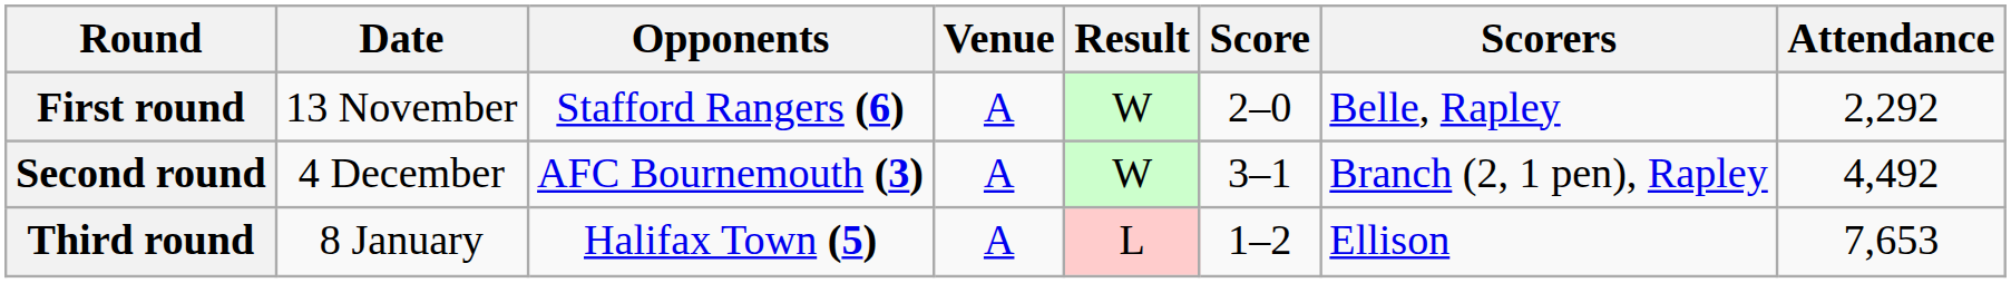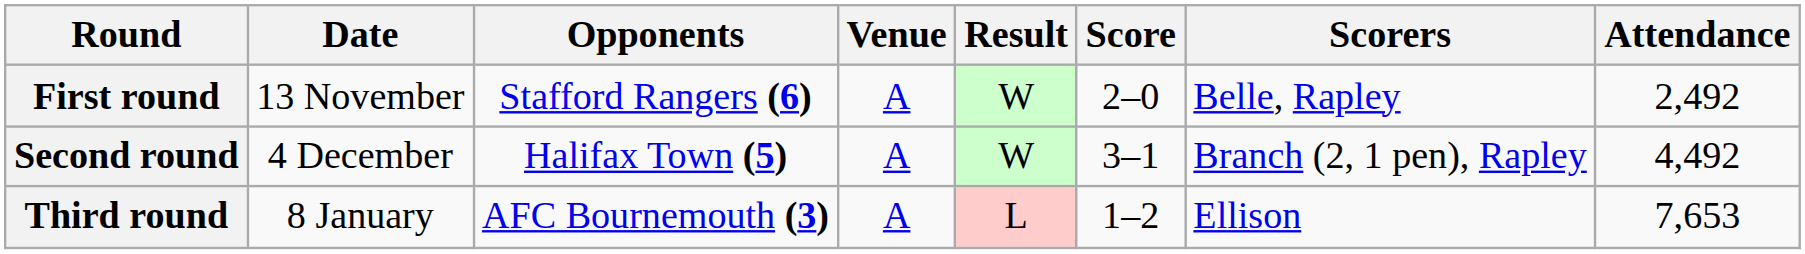 <table class="wikitable" style="text-align:center">
 <tr>
 <th>Round</th>
 <th>Date</th>
 <th>Opponents</th>
 <th>Venue</th>
 <th>Result</th>
 <th>Score</th>
 <th>Scorers</th>
 <th>Attendance</th>
 </tr>
 <tr>
 <th>First round</th>
 <td>13 November</td>
 <td><a href='#'>Stafford Rangers</a> <strong>(<a href='#'>6</a>)</strong></td>
 <td><a href='#'>A</a></td>
 <td style="background-color:#CCFFCC">W</td>
 <td>2–0</td>
 <td align="left"><a href='#'>Belle</a>, <a href='#'>Rapley</a></td>
-<td>2,292</td>
+<td>2,492</td>
 </tr>
 <tr>
 <th>Second round</th>
 <td>4 December</td>
-<td><a href='#'>AFC Bournemouth</a> <strong>(<a href='#'>3</a>)</strong></td>
+<td><a href='#'>Halifax Town</a> <strong>(<a href='#'>5</a>)</strong></td>
 <td><a href='#'>A</a></td>
 <td style="background-color:#CCFFCC">W</td>
 <td>3–1</td>
 <td align="left"><a href='#'>Branch</a> (2, 1 pen), <a href='#'>Rapley</a></td>
 <td>4,492</td>
 </tr>
 <tr>
 <th>Third round</th>
 <td>8 January</td>
-<td><a href='#'>Halifax Town</a> <strong>(<a href='#'>5</a>)</strong></td>
+<td><a href='#'>AFC Bournemouth</a> <strong>(<a href='#'>3</a>)</strong></td>
 <td><a href='#'>A</a></td>
 <td style="background-color:#FFCCCC">L</td>
 <td>1–2</td>
 <td align="left"><a href='#'>Ellison</a></td>
 <td>7,653</td>
 </tr>
 </table>
